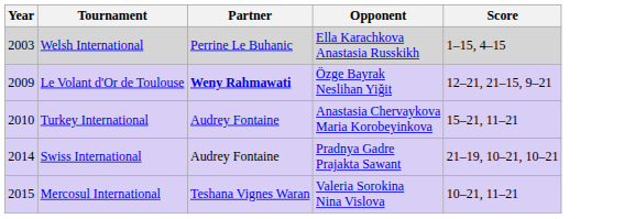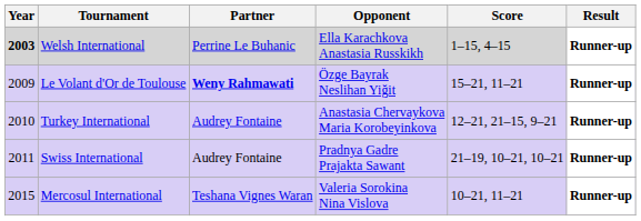 <table class="sortable wikitable" style="font-size: 90%;">
 <tr>
 <th>Year</th>
 <th>Tournament</th>
 <th>Partner</th>
 <th>Opponent</th>
 <th>Score</th>
+<th>Result</th>
 </tr>
 <tr style="background:#D5D5D5">
-<td align="center">2003</td>
+<td align="center"><strong>2003</strong></td>
 <td align="left"><a href='#'>Welsh International</a></td>
 <td align="left"> <a href='#'>Perrine Le Buhanic</a></td>
 <td align="left"> <a href='#'>Ella Karachkova</a><br> <a href='#'>Anastasia Russkikh</a></td>
 <td align="left">1–15, 4–15</td>
+<td style="text-align:left; background:white"> <strong>Runner-up</strong></td>
 </tr>
 <tr style="background:#D8CEF6">
 <td align="center">2009</td>
 <td align="left"><a href='#'>Le Volant d'Or de Toulouse</a></td>
 <td align="left"><strong> <a href='#'>Weny Rahmawati</a></strong></td>
 <td align="left"> <a href='#'>Özge Bayrak</a><br> <a href='#'>Neslihan Yiğit</a></td>
-<td align="left">12–21, 21–15, 9–21</td>
+<td align="left">15–21, 11–21</td>
+<td style="text-align:left; background:white"> <strong>Runner-up</strong></td>
 </tr>
 <tr style="background:#D8CEF6">
 <td align="center">2010</td>
 <td align="left"><a href='#'>Turkey International</a></td>
 <td align="left"> <a href='#'>Audrey Fontaine</a></td>
 <td align="left"> <a href='#'>Anastasia Chervaykova</a><br> <a href='#'>Maria Korobeyinkova</a></td>
-<td align="left">15–21, 11–21</td>
+<td align="left">12–21, 21–15, 9–21</td>
+<td style="text-align:left; background:white"> <strong>Runner-up</strong></td>
 </tr>
 <tr style="background:#D8CEF6">
-<td align="center">2014</td>
+<td align="center">2011</td>
 <td align="left"><a href='#'>Swiss International</a></td>
 <td align="left"> Audrey Fontaine</td>
 <td align="left"> <a href='#'>Pradnya Gadre</a><br> <a href='#'>Prajakta Sawant</a></td>
 <td align="left">21–19, 10–21, 10–21</td>
+<td style="text-align:left; background:white"> <strong>Runner-up</strong></td>
 </tr>
 <tr style="background:#D8CEF6">
 <td align="center">2015</td>
 <td align="left"><a href='#'>Mercosul International</a></td>
 <td align="left"> <a href='#'>Teshana Vignes Waran</a></td>
 <td align="left"> <a href='#'>Valeria Sorokina</a><br> <a href='#'>Nina Vislova</a></td>
 <td align="left">10–21, 11–21</td>
+<td style="text-align:left; background:white"> <strong>Runner-up</strong></td>
 </tr>
 </table>
